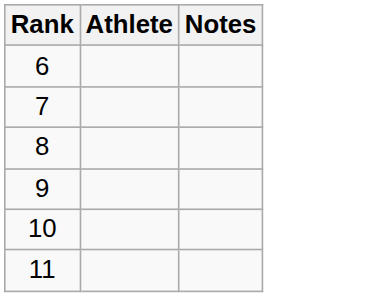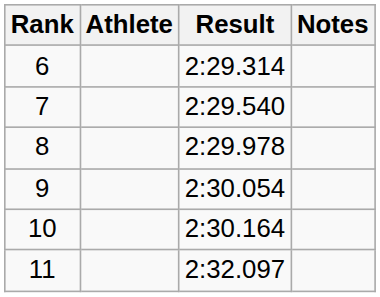 <table class="wikitable" style="text-align:center">
 <tr>
 <th>Rank</th>
 <th>Athlete</th>
+<th>Result</th>
 <th>Notes</th>
 </tr>
 <tr>
 <td>6</td>
 <td align=left></td>
+<td>2:29.314</td>
 <td></td>
 </tr>
 <tr>
 <td>7</td>
 <td align=left></td>
+<td>2:29.540</td>
 <td></td>
 </tr>
 <tr>
 <td>8</td>
 <td align=left></td>
+<td>2:29.978</td>
 <td></td>
 </tr>
 <tr>
 <td>9</td>
 <td align=left></td>
+<td>2:30.054</td>
 <td></td>
 </tr>
 <tr>
 <td>10</td>
 <td align=left></td>
+<td>2:30.164</td>
 <td></td>
 </tr>
 <tr>
 <td>11</td>
 <td align=left></td>
+<td>2:32.097</td>
 <td></td>
 </tr>
 </table>
